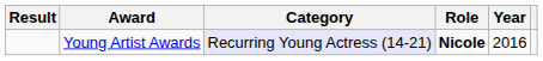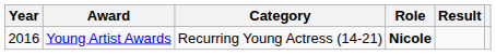 <table class="wikitable">
 <tr>
-<th>Result</th>
+<th>Year</th>
 <th>Award</th>
 <th>Category</th>
 <th>Role</th>
-<th>Year</th>
+<th>Result</th>
 <th></th>
 </tr>
 <tr>
+<td>2016</td>
+<td><a href='#'>Young Artist Awards</a></td>
+<td>Recurring Young Actress (14-21)</td>
+<td><strong>Nicole</strong></td>
 <td></td>
-<td><a href='#'>Young Artist Awards</a></td>
-<td style="background: lavender;">Recurring Young Actress (14-21)</td>
-<td><strong>Nicole</strong></td>
-<td>2016</td>
 <td></td>
 </tr>
 </table>
